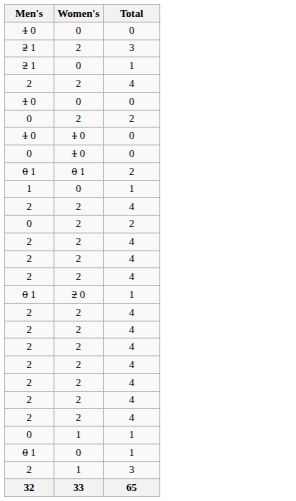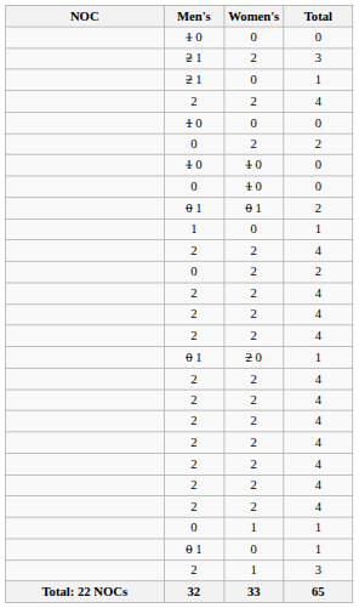 <table class="wikitable" style="text-align:center; font-size:90%">
 <tr>
+<th width=170 align=left>NOC</th>
 <th width=60>Men's</th>
 <th width=60>Women's</th>
 <th width=70>Total</th>
 </tr>
 <tr>
+<td align=left><s></s></td>
 <td><s>1</s> 0</td>
 <td>0</td>
 <td>0</td>
 </tr>
 <tr>
+<td align=left></td>
 <td><s>2</s> 1</td>
 <td>2</td>
 <td>3</td>
 </tr>
 <tr>
+<td align=left></td>
 <td><s>2</s> 1</td>
 <td>0</td>
 <td>1</td>
 </tr>
 <tr>
+<td align=left></td>
 <td>2</td>
 <td>2</td>
 <td>4</td>
 </tr>
 <tr>
+<td align=left><s></s></td>
 <td><s>1</s> 0</td>
 <td>0</td>
 <td>0</td>
 </tr>
 <tr>
+<td align=left></td>
 <td>0</td>
 <td>2</td>
 <td>2</td>
 </tr>
 <tr>
+<td align=left><s></s></td>
 <td><s>1</s> 0</td>
 <td><s>1</s> 0</td>
 <td>0</td>
 </tr>
 <tr>
+<td align=left><s></s></td>
 <td>0</td>
 <td><s>1</s> 0</td>
 <td>0</td>
 </tr>
 <tr>
+<td align=left></td>
 <td><s>0</s> 1</td>
 <td><s>0</s> 1</td>
 <td>2</td>
 </tr>
 <tr>
+<td align=left></td>
 <td>1</td>
 <td>0</td>
 <td>1</td>
 </tr>
 <tr>
+<td align=left></td>
 <td>2</td>
 <td>2</td>
 <td>4</td>
 </tr>
 <tr>
+<td align=left></td>
 <td>0</td>
 <td>2</td>
 <td>2</td>
 </tr>
 <tr>
+<td align=left></td>
 <td>2</td>
 <td>2</td>
 <td>4</td>
 </tr>
 <tr>
+<td align=left></td>
 <td>2</td>
 <td>2</td>
 <td>4</td>
 </tr>
 <tr>
+<td align=left></td>
 <td>2</td>
 <td>2</td>
 <td>4</td>
 </tr>
 <tr>
+<td align=left></td>
 <td><s>0</s> 1</td>
 <td><s>2</s> 0</td>
 <td>1</td>
 </tr>
 <tr>
+<td align=left></td>
 <td>2</td>
 <td>2</td>
 <td>4</td>
 </tr>
 <tr>
+<td align=left></td>
 <td>2</td>
 <td>2</td>
 <td>4</td>
 </tr>
 <tr>
+<td align=left></td>
 <td>2</td>
 <td>2</td>
 <td>4</td>
 </tr>
 <tr>
+<td align=left></td>
 <td>2</td>
 <td>2</td>
 <td>4</td>
 </tr>
 <tr>
+<td align=left></td>
 <td>2</td>
 <td>2</td>
 <td>4</td>
 </tr>
 <tr>
+<td align=left></td>
 <td>2</td>
 <td>2</td>
 <td>4</td>
 </tr>
 <tr>
+<td align=left></td>
 <td>2</td>
 <td>2</td>
 <td>4</td>
 </tr>
 <tr>
+<td align=left></td>
 <td>0</td>
 <td>1</td>
 <td>1</td>
 </tr>
 <tr>
+<td align=left></td>
 <td><s>0</s> 1</td>
 <td>0</td>
 <td>1</td>
 </tr>
 <tr>
+<td align=left></td>
 <td>2</td>
 <td>1</td>
 <td>3</td>
 </tr>
 <tr>
+<th>Total: 22 NOCs</th>
 <th>32</th>
 <th>33</th>
 <th>65</th>
 </tr>
 </table>
